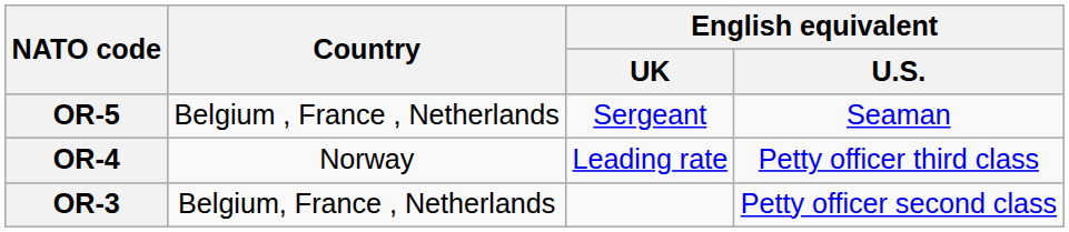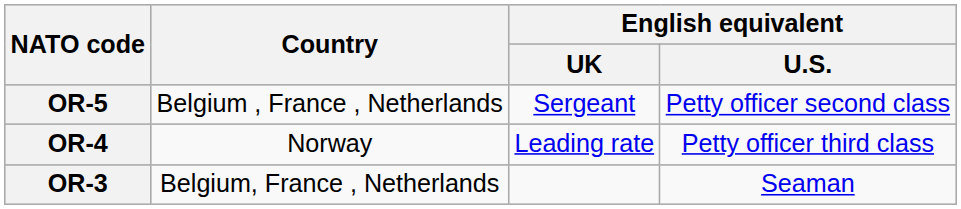 <table class="wikitable plainrowheaders" style="text-align:center;" border="1">
 <tr>
 <th rowspan=2>NATO code</th>
 <th rowspan=2>Country</th>
 <th colspan=2>English equivalent</th>
 </tr>
 <tr>
 <th>UK</th>
 <th>U.S.</th>
 </tr>
 <tr>
 <th>OR-5</th>
 <td>Belgium , France , Netherlands</td>
 <td><a href='#'>Sergeant</a></td>
-<td><a href='#'>Seaman</a></td>
+<td><a href='#'>Petty officer second class</a></td>
 </tr>
 <tr>
 <th>OR-4</th>
 <td>Norway</td>
 <td><a href='#'>Leading rate</a></td>
 <td><a href='#'>Petty officer third class</a></td>
 </tr>
 <tr>
 <th>OR-3</th>
 <td>Belgium, France , Netherlands</td>
 <td></td>
-<td><a href='#'>Petty officer second class</a></td>
+<td><a href='#'>Seaman</a></td>
 </tr>
 </table>
